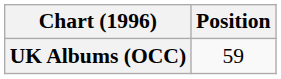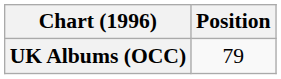 <table class="wikitable sortable plainrowheaders" style="text-align:center">
 <tr>
 <th scope="col">Chart (1996)</th>
 <th scope="col">Position</th>
 </tr>
 <tr>
 <th scope="row">UK Albums (OCC)</th>
-<td>59</td>
+<td>79</td>
 </tr>
 </table>
